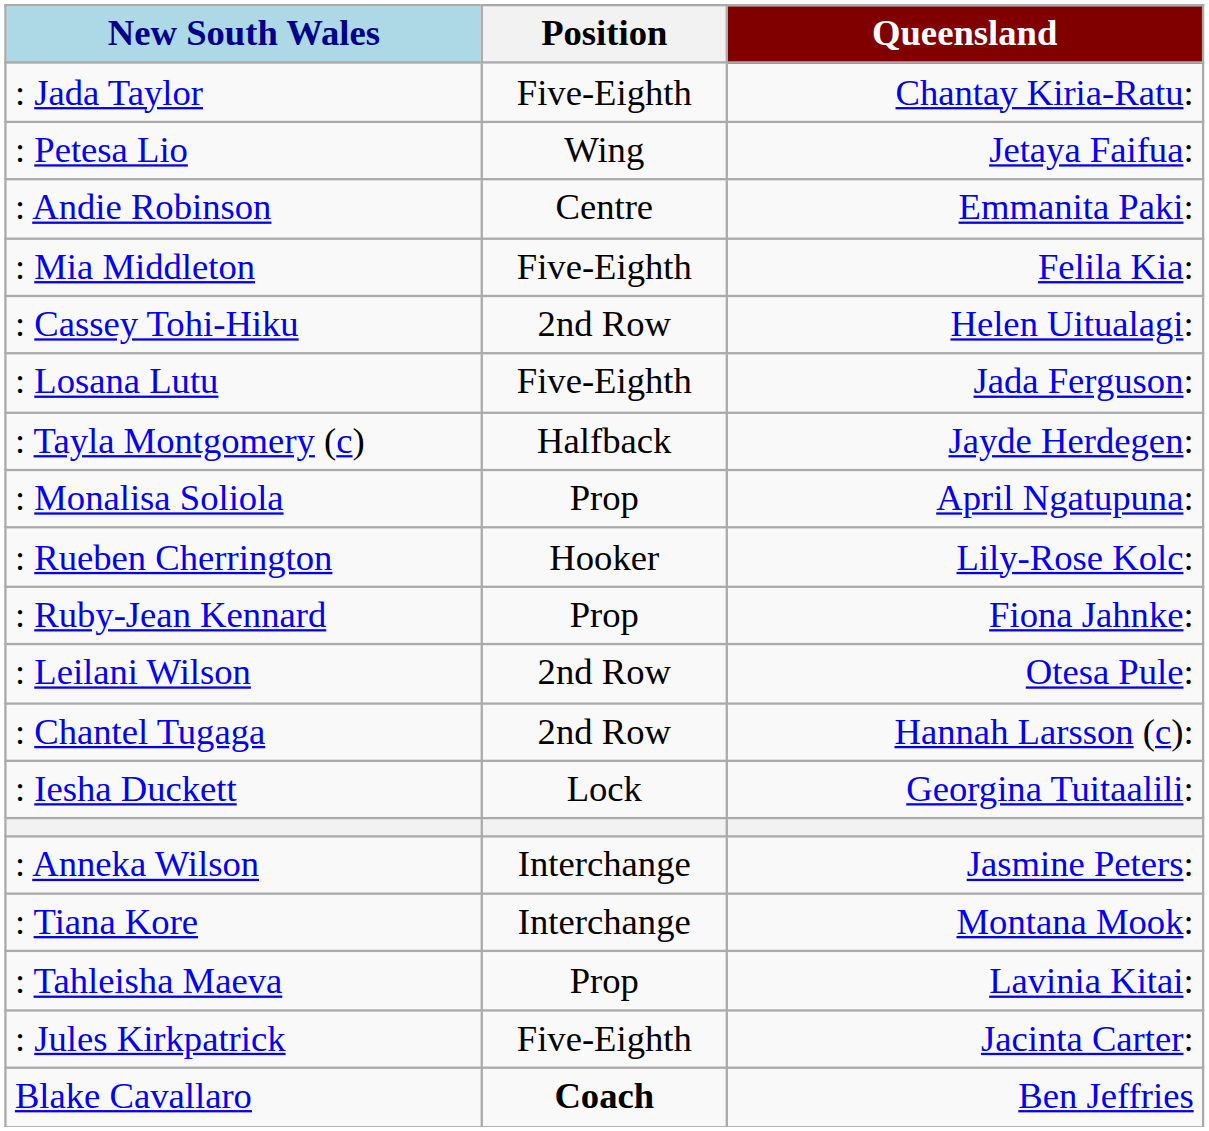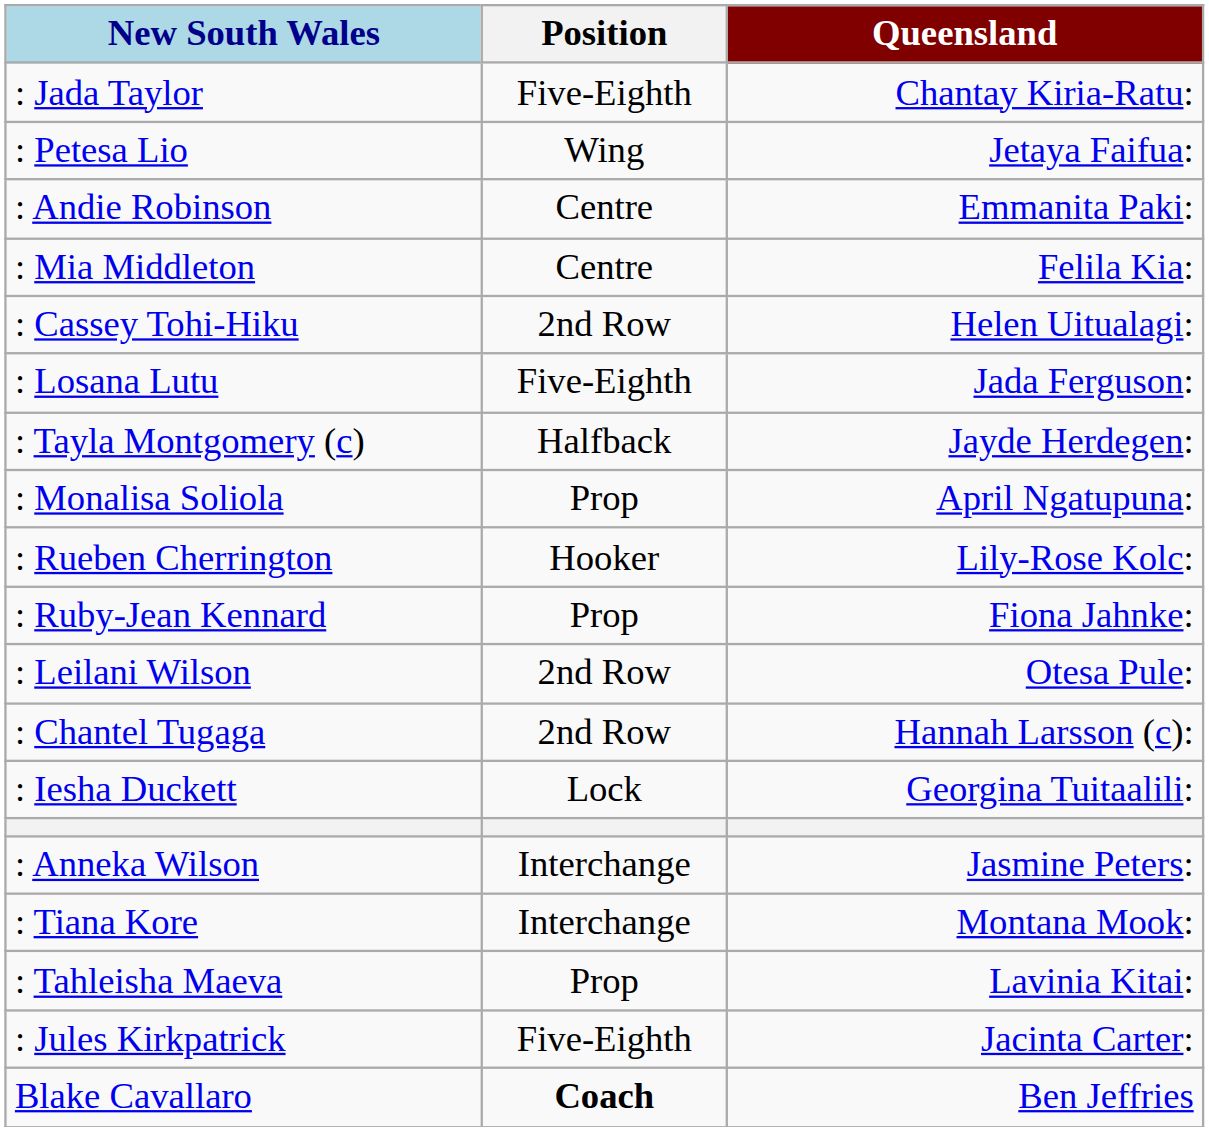 <table style="margin: 1em auto 1em auto" class="wikitable">
 <tr>
 <th align="centre" width="200" style="border: 2px  ; background: lightblue; color: darkblue">New South Wales</th>
 <th width="100">Position</th>
 <th align="centre" width="200" style="border: 2px  ; background: maroon; color: white">Queensland</th>
 </tr>
 <tr>
 <td style="text-align:left;">: <a href='#'>Jada Taylor</a></td>
 <td style="text-align:center;">Five-Eighth</td>
 <td style="text-align:right;"><a href='#'>Chantay Kiria-Ratu</a>:  </td>
 </tr>
 <tr>
 <td style="text-align:left;">: <a href='#'>Petesa Lio</a></td>
 <td style="text-align:center;">Wing</td>
 <td style="text-align:right;"><a href='#'>Jetaya Faifua</a>:  </td>
 </tr>
 <tr>
 <td style="text-align:left;">: <a href='#'>Andie Robinson</a></td>
 <td style="text-align:center;">Centre</td>
 <td style="text-align:right;"><a href='#'>Emmanita Paki</a>:  </td>
 </tr>
 <tr>
 <td style="text-align:left;">: <a href='#'>Mia Middleton</a></td>
-<td style="text-align:center;">Five-Eighth</td>
+<td style="text-align:center;">Centre</td>
 <td style="text-align:right;"><a href='#'>Felila Kia</a>:  </td>
 </tr>
 <tr>
 <td style="text-align:left;">: <a href='#'>Cassey Tohi-Hiku</a></td>
 <td style="text-align:center;">2nd Row</td>
 <td style="text-align:right;"><a href='#'>Helen Uitualagi</a>:  </td>
 </tr>
 <tr>
 <td style="text-align:left;">: <a href='#'>Losana Lutu</a></td>
 <td style="text-align:center;">Five-Eighth</td>
 <td style="text-align:right;"><a href='#'>Jada Ferguson</a>:  </td>
 </tr>
 <tr>
 <td style="text-align:left;">: <a href='#'>Tayla Montgomery</a> (<a href='#'>c</a>)</td>
 <td style="text-align:center;">Halfback</td>
 <td style="text-align:right;"><a href='#'>Jayde Herdegen</a>:  </td>
 </tr>
 <tr>
 <td style="text-align:left;">: <a href='#'>Monalisa Soliola</a></td>
 <td style="text-align:center;">Prop</td>
 <td style="text-align:right;"><a href='#'>April Ngatupuna</a>:  </td>
 </tr>
 <tr>
 <td style="text-align:left;">: <a href='#'>Rueben Cherrington</a></td>
 <td style="text-align:center;">Hooker</td>
 <td style="text-align:right;"><a href='#'>Lily-Rose Kolc</a>:  </td>
 </tr>
 <tr>
 <td style="text-align:left;">: <a href='#'>Ruby-Jean Kennard</a></td>
 <td style="text-align:center;">Prop</td>
 <td style="text-align:right;"><a href='#'>Fiona Jahnke</a>:  </td>
 </tr>
 <tr>
 <td style="text-align:left;">: <a href='#'>Leilani Wilson</a></td>
 <td style="text-align:center;">2nd Row</td>
 <td style="text-align:right;"><a href='#'>Otesa Pule</a>:  </td>
 </tr>
 <tr>
 <td style="text-align:left;">: <a href='#'>Chantel Tugaga</a></td>
 <td style="text-align:center;">2nd Row</td>
 <td style="text-align:right;"><a href='#'>Hannah Larsson</a> (<a href='#'>c</a>):  </td>
 </tr>
 <tr>
 <td style="text-align:left;">: <a href='#'>Iesha Duckett</a></td>
 <td style="text-align:center;">Lock</td>
 <td style="text-align:right;"><a href='#'>Georgina Tuitaalili</a>:  </td>
 </tr>
 <tr>
 <th></th>
 <th></th>
 <th></th>
 </tr>
 <tr>
 <td style="text-align:left;">: <a href='#'>Anneka Wilson</a></td>
 <td style="text-align:center;">Interchange</td>
 <td style="text-align:right;"><a href='#'>Jasmine Peters</a>:  </td>
 </tr>
 <tr>
 <td style="text-align:left;"> : <a href='#'>Tiana Kore</a></td>
 <td style="text-align:center;">Interchange</td>
 <td style="text-align:right;"><a href='#'>Montana Mook</a>:  </td>
 </tr>
 <tr>
 <td style="text-align:left;">: <a href='#'>Tahleisha Maeva</a></td>
 <td style="text-align:center;">Prop</td>
 <td style="text-align:right;"><a href='#'>Lavinia Kitai</a>:  </td>
 </tr>
 <tr>
 <td style="text-align:left;">: <a href='#'>Jules Kirkpatrick</a></td>
 <td style="text-align:center;">Five-Eighth</td>
 <td style="text-align:right;"><a href='#'>Jacinta Carter</a>:  </td>
 </tr>
 <tr>
 <td style="text-align:left;"> <a href='#'>Blake Cavallaro</a></td>
 <td style="text-align:center;"><strong>Coach</strong></td>
 <td style="text-align:right;"><a href='#'>Ben Jeffries</a> </td>
 </tr>
 </table>
